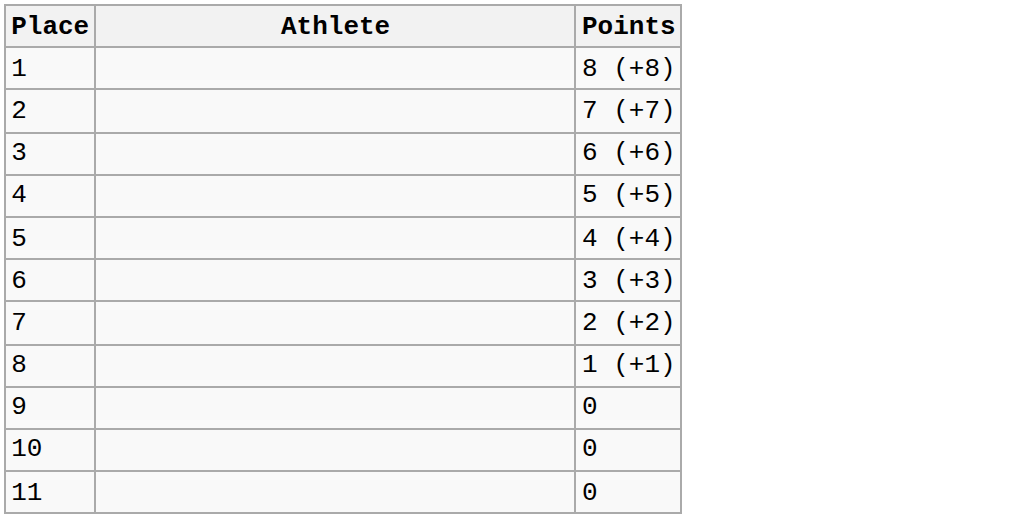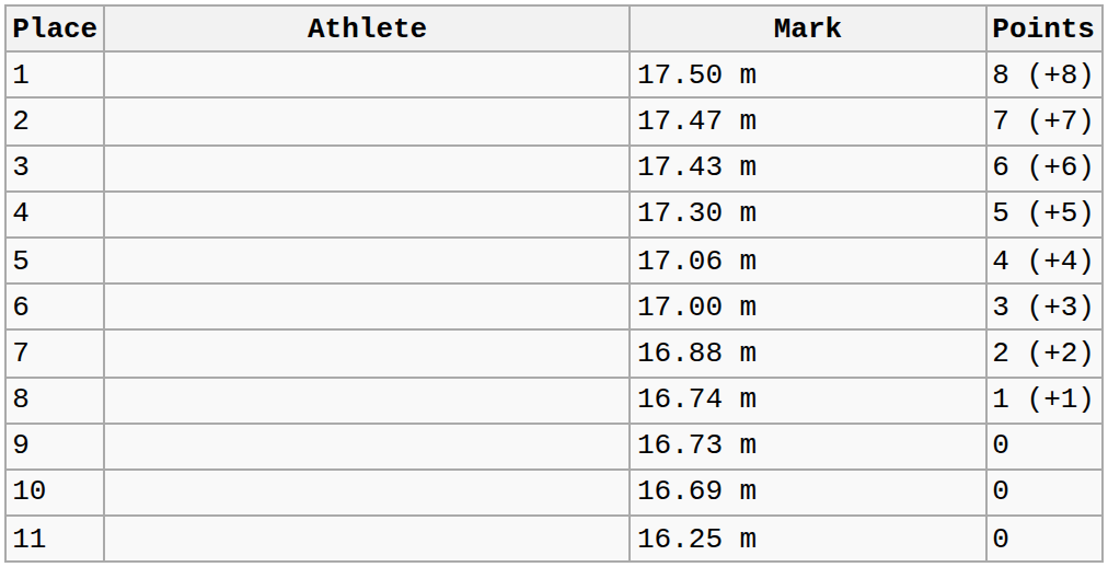 <table class="wikitable sortable">
 <tr>
 <th>Place</th>
 <th style="width:18em">Athlete</th>
+<th style="width:12em">Mark</th>
 <th>Points</th>
 </tr>
 <tr>
 <td>1</td>
 <td></td>
+<td>17.50 m </td>
 <td>8 (+8)</td>
 </tr>
 <tr>
 <td>2</td>
 <td></td>
+<td>17.47 m </td>
 <td>7 (+7)</td>
 </tr>
 <tr>
 <td>3</td>
 <td></td>
+<td>17.43 m  </td>
 <td>6 (+6)</td>
 </tr>
 <tr>
 <td>4</td>
 <td></td>
+<td>17.30 m  </td>
 <td>5 (+5)</td>
 </tr>
 <tr>
 <td>5</td>
 <td></td>
+<td>17.06 m </td>
 <td>4 (+4)</td>
 </tr>
 <tr>
 <td>6</td>
 <td></td>
+<td>17.00 m </td>
 <td>3 (+3)</td>
 </tr>
 <tr>
 <td>7</td>
 <td></td>
+<td>16.88 m </td>
 <td>2 (+2)</td>
 </tr>
 <tr>
 <td>8</td>
 <td></td>
+<td>16.74 m </td>
 <td>1 (+1)</td>
 </tr>
 <tr>
 <td>9</td>
 <td></td>
+<td>16.73 m </td>
 <td>0</td>
 </tr>
 <tr>
 <td>10</td>
 <td></td>
+<td>16.69 m </td>
 <td>0</td>
 </tr>
 <tr>
 <td>11</td>
 <td></td>
+<td>16.25 m </td>
 <td>0</td>
 </tr>
 </table>
